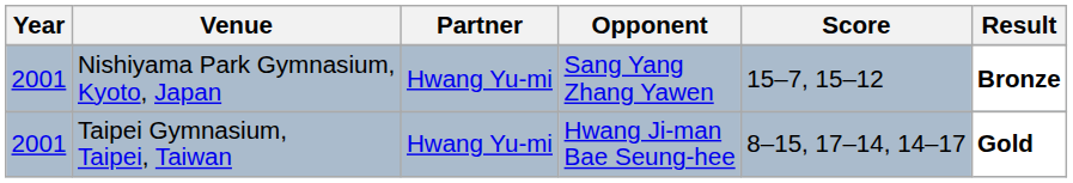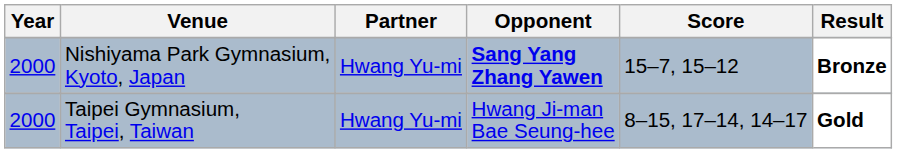 <table class="sortable wikitable" style="font-size: 90%;">
 <tr>
 <th>Year</th>
 <th>Venue</th>
 <th>Partner</th>
 <th>Opponent</th>
 <th>Score</th>
 <th>Result</th>
 </tr>
 <tr>
 </tr>
 <tr bgcolor="#AABBCC">
-<td align="center"><a href='#'>2001</a></td>
+<td align="center"><a href='#'>2000</a></td>
 <td>Nishiyama Park Gymnasium,<br><a href='#'>Kyoto</a>, <a href='#'>Japan</a></td>
 <td> <a href='#'>Hwang Yu-mi</a></td>
-<td> <a href='#'>Sang Yang</a><br> <a href='#'>Zhang Yawen</a></td>
+<td><strong> <a href='#'>Sang Yang</a><br> <a href='#'>Zhang Yawen</a></strong></td>
 <td>15–7, 15–12</td>
 <td bgcolor="#FFFFFF"> <strong>Bronze</strong></td>
 </tr>
 <tr>
 </tr>
 <tr bgcolor="#AABBCC">
-<td align="center"><a href='#'>2001</a></td>
+<td align="center"><a href='#'>2000</a></td>
 <td>Taipei Gymnasium,<br><a href='#'>Taipei</a>, <a href='#'>Taiwan</a></td>
 <td> <a href='#'>Hwang Yu-mi</a></td>
 <td> <a href='#'>Hwang Ji-man</a><br> <a href='#'>Bae Seung-hee</a></td>
 <td>8–15, 17–14, 14–17</td>
 <td bgcolor="#FFFFFF"> <strong>Gold</strong></td>
 </tr>
 </table>
